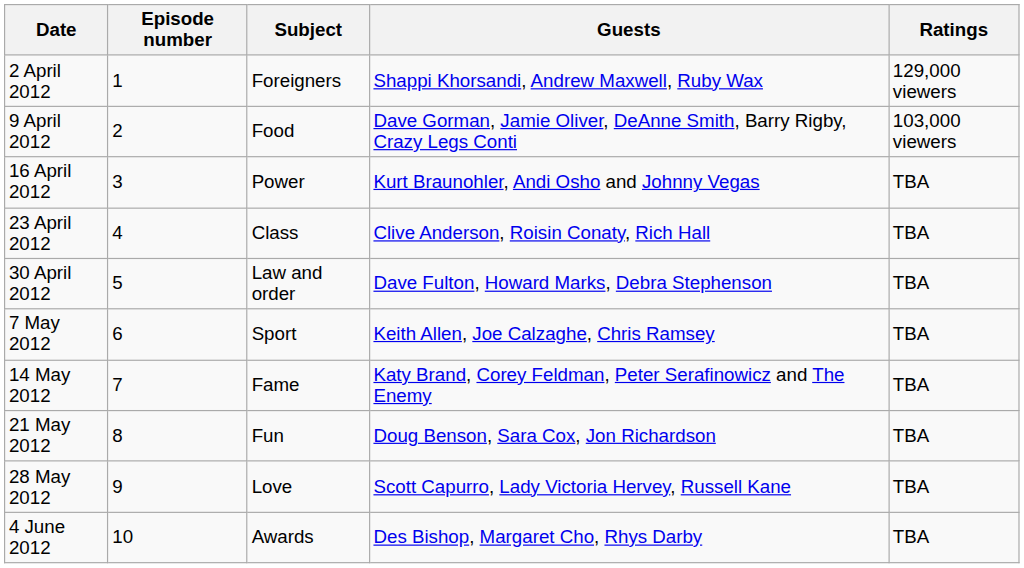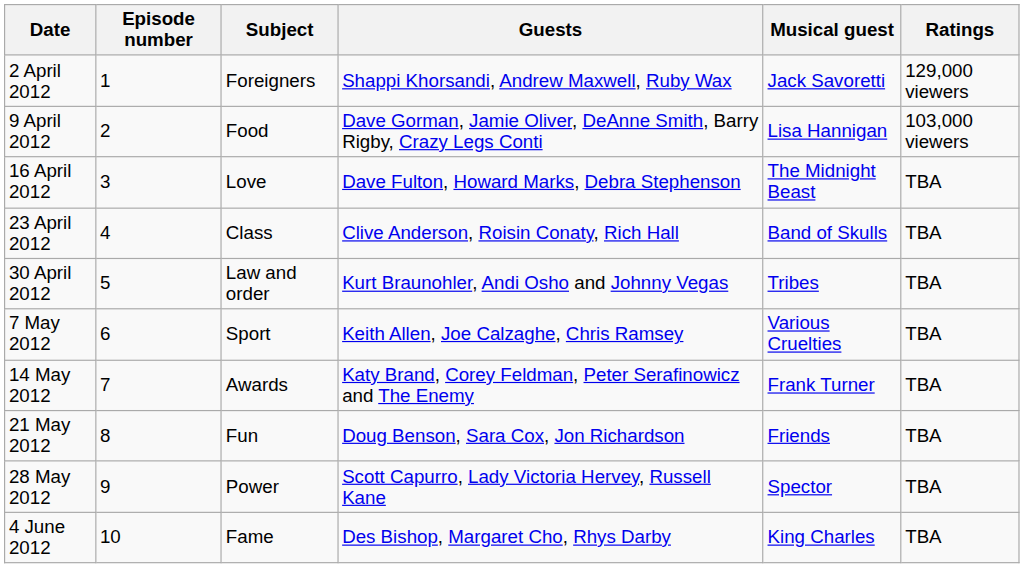 <table class="wikitable">
 <tr>
 <th>Date</th>
 <th>Episode number</th>
 <th>Subject</th>
 <th>Guests</th>
+<th>Musical guest</th>
 <th>Ratings</th>
 </tr>
 <tr>
 <td>2 April 2012</td>
 <td>1</td>
 <td>Foreigners</td>
 <td><a href='#'>Shappi Khorsandi</a>, <a href='#'>Andrew Maxwell</a>, <a href='#'>Ruby Wax</a></td>
+<td><a href='#'>Jack Savoretti</a></td>
 <td>129,000 viewers</td>
 </tr>
 <tr>
 <td>9 April 2012</td>
 <td>2</td>
 <td>Food</td>
 <td><a href='#'>Dave Gorman</a>, <a href='#'>Jamie Oliver</a>, <a href='#'>DeAnne Smith</a>, Barry Rigby, <a href='#'>Crazy Legs Conti</a></td>
+<td><a href='#'>Lisa Hannigan</a></td>
 <td>103,000 viewers</td>
 </tr>
 <tr>
 <td>16 April 2012</td>
 <td>3</td>
-<td>Power</td>
-<td><a href='#'>Kurt Braunohler</a>, <a href='#'>Andi Osho</a> and <a href='#'>Johnny Vegas</a></td>
+<td>Love</td>
+<td><a href='#'>Dave Fulton</a>, <a href='#'>Howard Marks</a>, <a href='#'>Debra Stephenson</a></td>
+<td><a href='#'>The Midnight Beast</a></td>
 <td>TBA</td>
 </tr>
 <tr>
 <td>23 April 2012</td>
 <td>4</td>
 <td>Class</td>
 <td><a href='#'>Clive Anderson</a>, <a href='#'>Roisin Conaty</a>, <a href='#'>Rich Hall</a></td>
+<td><a href='#'>Band of Skulls</a></td>
 <td>TBA</td>
 </tr>
 <tr>
 <td>30 April 2012</td>
 <td>5</td>
 <td>Law and order</td>
-<td><a href='#'>Dave Fulton</a>, <a href='#'>Howard Marks</a>, <a href='#'>Debra Stephenson</a></td>
+<td><a href='#'>Kurt Braunohler</a>, <a href='#'>Andi Osho</a> and <a href='#'>Johnny Vegas</a></td>
+<td><a href='#'>Tribes</a></td>
 <td>TBA</td>
 </tr>
 <tr>
 <td>7 May 2012</td>
 <td>6</td>
 <td>Sport</td>
 <td><a href='#'>Keith Allen</a>, <a href='#'>Joe Calzaghe</a>, <a href='#'>Chris Ramsey</a></td>
+<td><a href='#'>Various Cruelties</a></td>
 <td>TBA</td>
 </tr>
 <tr>
 <td>14 May 2012</td>
 <td>7</td>
-<td>Fame</td>
+<td>Awards</td>
 <td><a href='#'>Katy Brand</a>, <a href='#'>Corey Feldman</a>, <a href='#'>Peter Serafinowicz</a> and <a href='#'>The Enemy</a></td>
+<td><a href='#'>Frank Turner</a></td>
 <td>TBA</td>
 </tr>
 <tr>
 <td>21 May 2012</td>
 <td>8</td>
 <td>Fun</td>
 <td><a href='#'>Doug Benson</a>, <a href='#'>Sara Cox</a>, <a href='#'>Jon Richardson</a></td>
+<td><a href='#'>Friends</a></td>
 <td>TBA</td>
 </tr>
 <tr>
 <td>28 May 2012</td>
 <td>9</td>
-<td>Love</td>
+<td>Power</td>
 <td><a href='#'>Scott Capurro</a>, <a href='#'>Lady Victoria Hervey</a>, <a href='#'>Russell Kane</a></td>
+<td><a href='#'>Spector</a></td>
 <td>TBA</td>
 </tr>
 <tr>
 <td>4 June 2012</td>
 <td>10</td>
-<td>Awards</td>
+<td>Fame</td>
 <td><a href='#'>Des Bishop</a>, <a href='#'>Margaret Cho</a>, <a href='#'>Rhys Darby</a></td>
+<td><a href='#'>King Charles</a></td>
 <td>TBA</td>
 </tr>
 </table>
